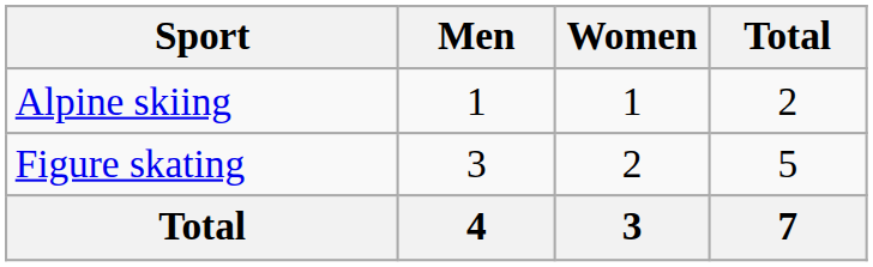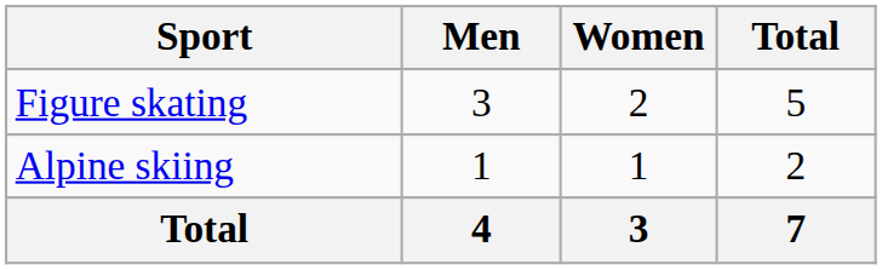 <table class="wikitable sortable" style="text-align:center;">
 <tr>
 <th width=150>Sport</th>
 <th width=55>Men</th>
 <th width=55>Women</th>
 <th width=55>Total</th>
 </tr>
 <tr>
+<td align=left><a href='#'>Figure skating</a></td>
+<td>3</td>
+<td>2</td>
+<td>5</td>
+</tr>
+<tr>
 <td align=left><a href='#'>Alpine skiing</a></td>
 <td>1</td>
 <td>1</td>
 <td>2</td>
-</tr>
-<tr>
-<td align=left><a href='#'>Figure skating</a></td>
-<td>3</td>
-<td>2</td>
-<td>5</td>
 </tr>
 <tr>
 <th>Total</th>
 <th>4</th>
 <th>3</th>
 <th>7</th>
 </tr>
 </table>
